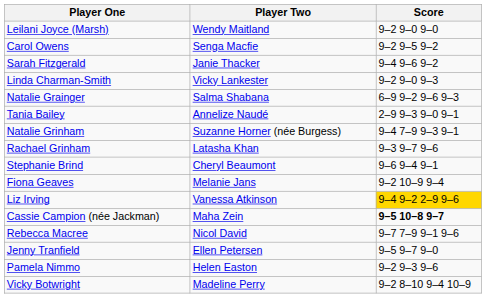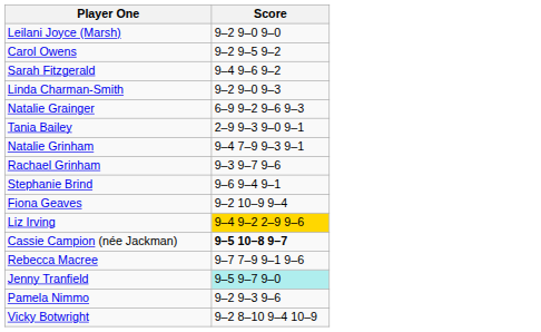 <table class="wikitable">
 <tr>
 <th width=270>Player One</th>
-<th width=270>Player Two</th>
 <th width=150>Score</th>
 </tr>
 <tr>
 <td> <a href='#'>Leilani Joyce (Marsh)</a></td>
-<td> <a href='#'>Wendy Maitland</a></td>
 <td>9–2 9–0 9–0</td>
 </tr>
 <tr>
 <td> <a href='#'>Carol Owens</a></td>
-<td> <a href='#'>Senga Macfie</a></td>
 <td>9–2 9–5 9–2</td>
 </tr>
 <tr>
 <td> <a href='#'>Sarah Fitzgerald</a></td>
-<td> <a href='#'>Janie Thacker</a></td>
 <td>9–4 9–6 9–2</td>
 </tr>
 <tr>
 <td> <a href='#'>Linda Charman-Smith</a></td>
-<td> <a href='#'>Vicky Lankester</a></td>
 <td>9–2 9–0 9–3</td>
 </tr>
 <tr>
 <td> <a href='#'>Natalie Grainger</a></td>
-<td> <a href='#'>Salma Shabana</a></td>
 <td>6–9 9–2 9–6 9–3</td>
 </tr>
 <tr>
 <td> <a href='#'>Tania Bailey</a></td>
-<td> <a href='#'>Annelize Naudé</a></td>
 <td>2–9 9–3 9–0 9–1</td>
 </tr>
 <tr>
 <td> <a href='#'>Natalie Grinham</a></td>
-<td> <a href='#'>Suzanne Horner</a> (née Burgess)</td>
 <td>9–4 7–9 9–3 9–1</td>
 </tr>
 <tr>
 <td> <a href='#'>Rachael Grinham</a></td>
-<td> <a href='#'>Latasha Khan</a></td>
 <td>9–3 9–7 9–6</td>
 </tr>
 <tr>
 <td> <a href='#'>Stephanie Brind</a></td>
-<td> <a href='#'>Cheryl Beaumont</a></td>
 <td>9–6 9–4 9–1</td>
 </tr>
 <tr>
 <td> <a href='#'>Fiona Geaves</a></td>
-<td> <a href='#'>Melanie Jans</a></td>
 <td>9–2 10–9 9–4</td>
 </tr>
 <tr>
 <td> <a href='#'>Liz Irving</a></td>
-<td> <a href='#'>Vanessa Atkinson</a></td>
 <td style="background: gold;">9–4 9–2 2–9 9–6</td>
 </tr>
 <tr>
 <td> <a href='#'>Cassie Campion</a> (née Jackman)</td>
-<td> <a href='#'>Maha Zein</a></td>
 <td><strong>9–5 10–8 9–7</strong></td>
 </tr>
 <tr>
 <td> <a href='#'>Rebecca Macree</a></td>
-<td> <a href='#'>Nicol David</a></td>
 <td>9–7 7–9 9–1 9–6</td>
 </tr>
 <tr>
 <td> <a href='#'>Jenny Tranfield</a></td>
-<td> <a href='#'>Ellen Petersen</a></td>
-<td>9–5 9–7 9–0</td>
+<td style="background: paleturquoise;">9–5 9–7 9–0</td>
 </tr>
 <tr>
 <td> <a href='#'>Pamela Nimmo</a></td>
-<td> <a href='#'>Helen Easton</a></td>
 <td>9–2 9–3 9–6</td>
 </tr>
 <tr>
 <td> <a href='#'>Vicky Botwright</a></td>
-<td> <a href='#'>Madeline Perry</a></td>
 <td>9–2 8–10 9–4 10–9</td>
 </tr>
 </table>
